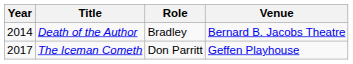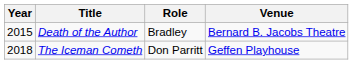 <table class="wikitable sortable">
 <tr>
 <th>Year</th>
 <th>Title</th>
 <th>Role</th>
 <th>Venue</th>
 </tr>
 <tr>
-<td>2014</td>
+<td>2015</td>
 <td><em><a href='#'>Death of the Author</a></em></td>
 <td>Bradley</td>
 <td><a href='#'>Bernard B. Jacobs Theatre</a></td>
 </tr>
 <tr>
-<td>2017</td>
+<td>2018</td>
 <td><em><a href='#'>The Iceman Cometh</a></em></td>
 <td>Don Parritt</td>
 <td><a href='#'>Geffen Playhouse</a></td>
 </tr>
 </table>
